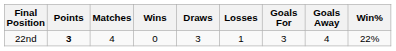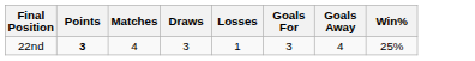 <table class="wikitable" style="font-size: 95%; text-align: center;">
 <tr>
 <th width=60>Final Position</th>
 <th width=60>Points</th>
 <th width=60>Matches</th>
-<th width=60>Wins</th>
 <th width=60>Draws</th>
 <th width=60>Losses</th>
 <th width=60>Goals For</th>
 <th width=60>Goals Away</th>
 <th width=60>Win%</th>
 </tr>
 <tr>
 <td>22nd</td>
 <td><strong>3</strong></td>
 <td>4</td>
-<td>0</td>
 <td>3</td>
 <td>1</td>
 <td>3</td>
 <td>4</td>
-<td>22%</td>
+<td>25%</td>
 </tr>
 </table>
